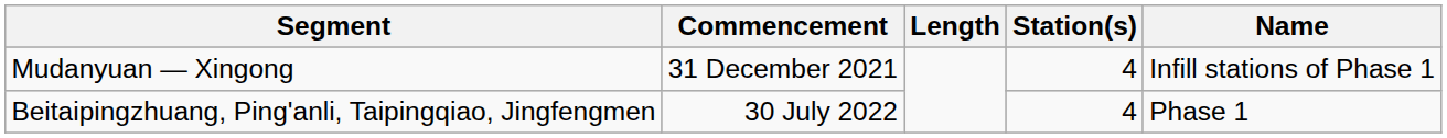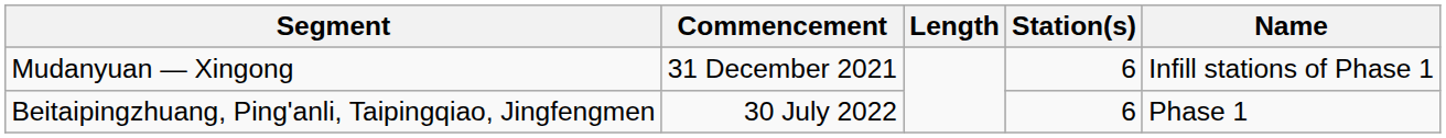 <table class="wikitable" style="border-collapse: collapse; text-align: right;">
 <tr>
 <th>Segment</th>
 <th>Commencement</th>
 <th>Length</th>
 <th>Station(s)</th>
 <th>Name</th>
 </tr>
 <tr>
 <td style="text-align: left;">Mudanyuan — Xingong</td>
 <td>31 December 2021</td>
 <td rowspan="2"></td>
-<td>4</td>
+<td>6</td>
 <td rowspan="1" style="text-align: left;">Infill stations of Phase 1</td>
 </tr>
 <tr>
 <td style="text-align: left;">Beitaipingzhuang, Ping'anli, Taipingqiao, Jingfengmen</td>
 <td>30 July 2022</td>
-<td>4</td>
+<td>6</td>
 <td style="text-align: left;">Phase 1</td>
 </tr>
 </table>
